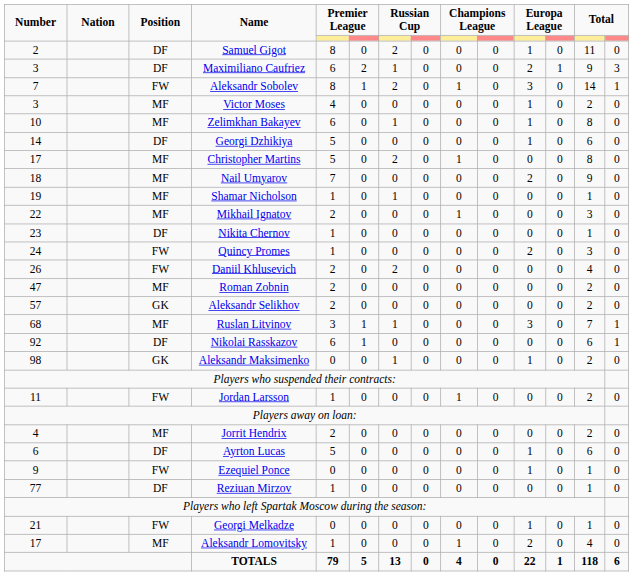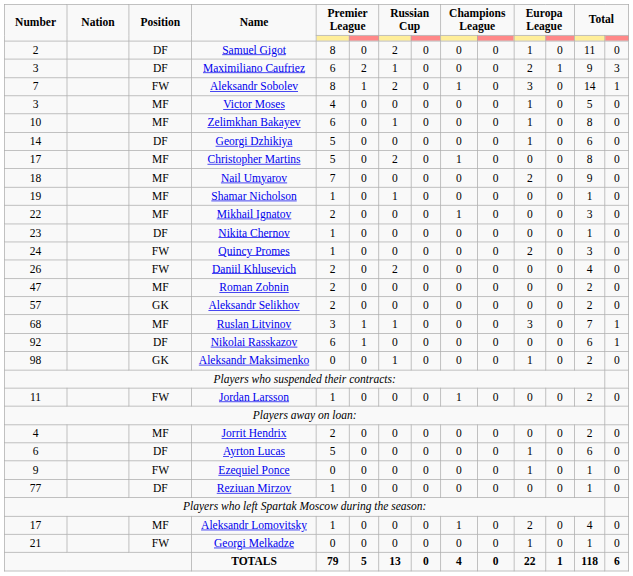 <table class="wikitable" style="font-size: 100%; text-align: center;">
 <tr>
 <td rowspan="2" width="10%" align="center"><strong>Number</strong></td>
 <td rowspan="2" width="10%" align="center"><strong>Nation</strong></td>
 <td rowspan="2" width="10%" align="center"><strong>Position</strong></td>
 <td rowspan="2" width="20%" align="center"><strong>Name</strong></td>
 <td colspan="2" align="center"><strong>Premier League</strong></td>
 <td colspan="2" align="center"><strong>Russian Cup</strong></td>
 <td colspan="2" align="center"><strong>Champions League</strong></td>
 <td colspan="2" align="center"><strong>Europa League</strong></td>
 <td colspan="2" align="center"><strong>Total</strong></td>
 </tr>
 <tr>
 <th width=60 style="background: #FFEE99"></th>
 <th width=60 style="background: #FF8888"></th>
 <th width=60 style="background: #FFEE99"></th>
 <th width=60 style="background: #FF8888"></th>
 <th width=60 style="background: #FFEE99"></th>
 <th width=60 style="background: #FF8888"></th>
 <th width=60 style="background: #FFEE99"></th>
 <th width=60 style="background: #FF8888"></th>
 <th width=60 style="background: #FFEE99"></th>
 <th width=60 style="background: #FF8888"></th>
 </tr>
 <tr>
 <td>2</td>
 <td></td>
 <td>DF</td>
 <td><a href='#'>Samuel Gigot</a></td>
 <td>8</td>
 <td>0</td>
 <td>2</td>
 <td>0</td>
 <td>0</td>
 <td>0</td>
 <td>1</td>
 <td>0</td>
 <td>11</td>
 <td>0</td>
 </tr>
 <tr>
 <td>3</td>
 <td></td>
 <td>DF</td>
 <td><a href='#'>Maximiliano Caufriez</a></td>
 <td>6</td>
 <td>2</td>
 <td>1</td>
 <td>0</td>
 <td>0</td>
 <td>0</td>
 <td>2</td>
 <td>1</td>
 <td>9</td>
 <td>3</td>
 </tr>
 <tr>
 <td>7</td>
 <td></td>
 <td>FW</td>
 <td><a href='#'>Aleksandr Sobolev</a></td>
 <td>8</td>
 <td>1</td>
 <td>2</td>
 <td>0</td>
 <td>1</td>
 <td>0</td>
 <td>3</td>
 <td>0</td>
 <td>14</td>
 <td>1</td>
 </tr>
 <tr>
 <td>3</td>
 <td></td>
 <td>MF</td>
 <td><a href='#'>Victor Moses</a></td>
 <td>4</td>
 <td>0</td>
 <td>0</td>
 <td>0</td>
 <td>0</td>
 <td>0</td>
 <td>1</td>
 <td>0</td>
-<td>2</td>
+<td>5</td>
 <td>0</td>
 </tr>
 <tr>
 <td>10</td>
 <td></td>
 <td>MF</td>
 <td><a href='#'>Zelimkhan Bakayev</a></td>
 <td>6</td>
 <td>0</td>
 <td>1</td>
 <td>0</td>
 <td>0</td>
 <td>0</td>
 <td>1</td>
 <td>0</td>
 <td>8</td>
 <td>0</td>
 </tr>
 <tr>
 <td>14</td>
 <td></td>
 <td>DF</td>
 <td><a href='#'>Georgi Dzhikiya</a></td>
 <td>5</td>
 <td>0</td>
 <td>0</td>
 <td>0</td>
 <td>0</td>
 <td>0</td>
 <td>1</td>
 <td>0</td>
 <td>6</td>
 <td>0</td>
 </tr>
 <tr>
 <td>17</td>
 <td></td>
 <td>MF</td>
 <td><a href='#'>Christopher Martins</a></td>
 <td>5</td>
 <td>0</td>
 <td>2</td>
 <td>0</td>
 <td>1</td>
 <td>0</td>
 <td>0</td>
 <td>0</td>
 <td>8</td>
 <td>0</td>
 </tr>
 <tr>
 <td>18</td>
 <td></td>
 <td>MF</td>
 <td><a href='#'>Nail Umyarov</a></td>
 <td>7</td>
 <td>0</td>
 <td>0</td>
 <td>0</td>
 <td>0</td>
 <td>0</td>
 <td>2</td>
 <td>0</td>
 <td>9</td>
 <td>0</td>
 </tr>
 <tr>
 <td>19</td>
 <td></td>
 <td>MF</td>
 <td><a href='#'>Shamar Nicholson</a></td>
 <td>1</td>
 <td>0</td>
 <td>1</td>
 <td>0</td>
 <td>0</td>
 <td>0</td>
 <td>0</td>
 <td>0</td>
 <td>1</td>
 <td>0</td>
 </tr>
 <tr>
 <td>22</td>
 <td></td>
 <td>MF</td>
 <td><a href='#'>Mikhail Ignatov</a></td>
 <td>2</td>
 <td>0</td>
 <td>0</td>
 <td>0</td>
 <td>1</td>
 <td>0</td>
 <td>0</td>
 <td>0</td>
 <td>3</td>
 <td>0</td>
 </tr>
 <tr>
 <td>23</td>
 <td></td>
 <td>DF</td>
 <td><a href='#'>Nikita Chernov</a></td>
 <td>1</td>
 <td>0</td>
 <td>0</td>
 <td>0</td>
 <td>0</td>
 <td>0</td>
 <td>0</td>
 <td>0</td>
 <td>1</td>
 <td>0</td>
 </tr>
 <tr>
 <td>24</td>
 <td></td>
 <td>FW</td>
 <td><a href='#'>Quincy Promes</a></td>
 <td>1</td>
 <td>0</td>
 <td>0</td>
 <td>0</td>
 <td>0</td>
 <td>0</td>
 <td>2</td>
 <td>0</td>
 <td>3</td>
 <td>0</td>
 </tr>
 <tr>
 <td>26</td>
 <td></td>
 <td>FW</td>
 <td><a href='#'>Daniil Khlusevich</a></td>
 <td>2</td>
 <td>0</td>
 <td>2</td>
 <td>0</td>
 <td>0</td>
 <td>0</td>
 <td>0</td>
 <td>0</td>
 <td>4</td>
 <td>0</td>
 </tr>
 <tr>
 <td>47</td>
 <td></td>
 <td>MF</td>
 <td><a href='#'>Roman Zobnin</a></td>
 <td>2</td>
 <td>0</td>
 <td>0</td>
 <td>0</td>
 <td>0</td>
 <td>0</td>
 <td>0</td>
 <td>0</td>
 <td>2</td>
 <td>0</td>
 </tr>
 <tr>
 <td>57</td>
 <td></td>
 <td>GK</td>
 <td><a href='#'>Aleksandr Selikhov</a></td>
 <td>2</td>
 <td>0</td>
 <td>0</td>
 <td>0</td>
 <td>0</td>
 <td>0</td>
 <td>0</td>
 <td>0</td>
 <td>2</td>
 <td>0</td>
 </tr>
 <tr>
 <td>68</td>
 <td></td>
 <td>MF</td>
 <td><a href='#'>Ruslan Litvinov</a></td>
 <td>3</td>
 <td>1</td>
 <td>1</td>
 <td>0</td>
 <td>0</td>
 <td>0</td>
 <td>3</td>
 <td>0</td>
 <td>7</td>
 <td>1</td>
 </tr>
 <tr>
 <td>92</td>
 <td></td>
 <td>DF</td>
 <td><a href='#'>Nikolai Rasskazov</a></td>
 <td>6</td>
 <td>1</td>
 <td>0</td>
 <td>0</td>
 <td>0</td>
 <td>0</td>
 <td>0</td>
 <td>0</td>
 <td>6</td>
 <td>1</td>
 </tr>
 <tr>
 <td>98</td>
 <td></td>
 <td>GK</td>
 <td><a href='#'>Aleksandr Maksimenko</a></td>
 <td>0</td>
 <td>0</td>
 <td>1</td>
 <td>0</td>
 <td>0</td>
 <td>0</td>
 <td>1</td>
 <td>0</td>
 <td>2</td>
 <td>0</td>
 </tr>
 <tr>
 <td colspan="13"><em>Players who suspended their contracts:</em></td>
 </tr>
 <tr>
 <td>11</td>
 <td></td>
 <td>FW</td>
 <td><a href='#'>Jordan Larsson</a></td>
 <td>1</td>
 <td>0</td>
 <td>0</td>
 <td>0</td>
 <td>1</td>
 <td>0</td>
 <td>0</td>
 <td>0</td>
 <td>2</td>
 <td>0</td>
 </tr>
 <tr>
 <td colspan="13"><em>Players away on loan:</em></td>
 </tr>
 <tr>
 <td>4</td>
 <td></td>
 <td>MF</td>
 <td><a href='#'>Jorrit Hendrix</a></td>
 <td>2</td>
 <td>0</td>
 <td>0</td>
 <td>0</td>
 <td>0</td>
 <td>0</td>
 <td>0</td>
 <td>0</td>
 <td>2</td>
 <td>0</td>
 </tr>
 <tr>
 <td>6</td>
 <td></td>
 <td>DF</td>
 <td><a href='#'>Ayrton Lucas</a></td>
 <td>5</td>
 <td>0</td>
 <td>0</td>
 <td>0</td>
 <td>0</td>
 <td>0</td>
 <td>1</td>
 <td>0</td>
 <td>6</td>
 <td>0</td>
 </tr>
 <tr>
 <td>9</td>
 <td></td>
 <td>FW</td>
 <td><a href='#'>Ezequiel Ponce</a></td>
 <td>0</td>
 <td>0</td>
 <td>0</td>
 <td>0</td>
 <td>0</td>
 <td>0</td>
 <td>1</td>
 <td>0</td>
 <td>1</td>
 <td>0</td>
 </tr>
 <tr>
 <td>77</td>
 <td></td>
 <td>DF</td>
 <td><a href='#'>Reziuan Mirzov</a></td>
 <td>1</td>
 <td>0</td>
 <td>0</td>
 <td>0</td>
 <td>0</td>
 <td>0</td>
 <td>0</td>
 <td>0</td>
 <td>1</td>
 <td>0</td>
 </tr>
 <tr>
 <td colspan="13"><em>Players who left Spartak Moscow during the season:</em></td>
 </tr>
 <tr>
+<td>17</td>
+<td></td>
+<td>MF</td>
+<td><a href='#'>Aleksandr Lomovitsky</a></td>
+<td>1</td>
+<td>0</td>
+<td>0</td>
+<td>0</td>
+<td>1</td>
+<td>0</td>
+<td>2</td>
+<td>0</td>
+<td>4</td>
+<td>0</td>
+</tr>
+<tr>
 <td>21</td>
 <td></td>
 <td>FW</td>
 <td><a href='#'>Georgi Melkadze</a></td>
 <td>0</td>
 <td>0</td>
 <td>0</td>
 <td>0</td>
 <td>0</td>
 <td>0</td>
 <td>1</td>
 <td>0</td>
 <td>1</td>
-<td>0</td>
-</tr>
-<tr>
-<td>17</td>
-<td></td>
-<td>MF</td>
-<td><a href='#'>Aleksandr Lomovitsky</a></td>
-<td>1</td>
-<td>0</td>
-<td>0</td>
-<td>0</td>
-<td>1</td>
-<td>0</td>
-<td>2</td>
-<td>0</td>
-<td>4</td>
 <td>0</td>
 </tr>
 <tr>
 <td colspan="3"></td>
 <td><strong>TOTALS</strong></td>
 <td><strong>79</strong></td>
 <td><strong>5</strong></td>
 <td><strong>13</strong></td>
 <td><strong>0</strong></td>
 <td><strong>4</strong></td>
 <td><strong>0</strong></td>
 <td><strong>22</strong></td>
 <td><strong>1</strong></td>
 <td><strong>118</strong></td>
 <td><strong>6</strong></td>
 </tr>
 </table>
